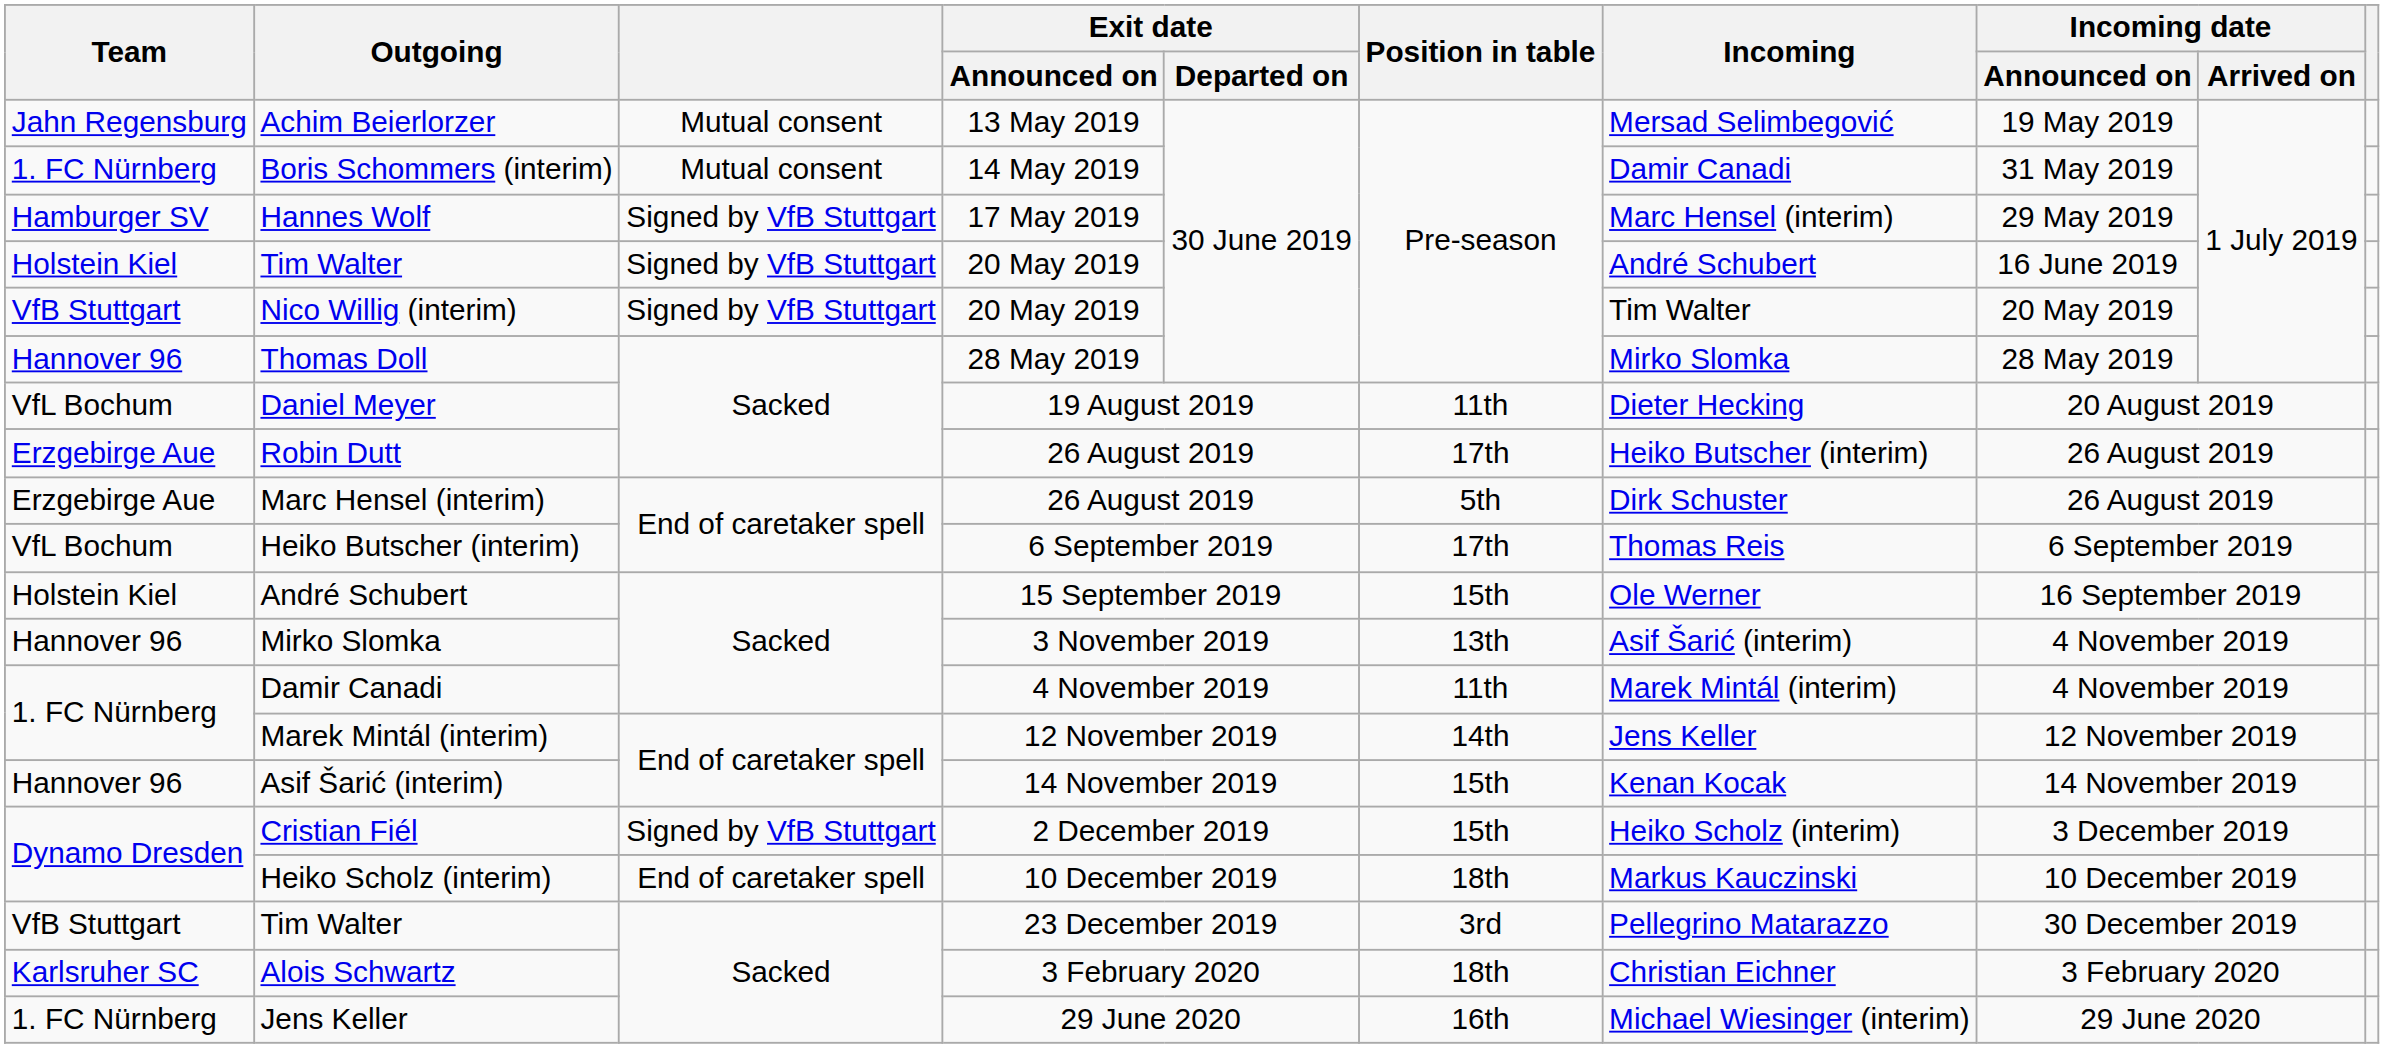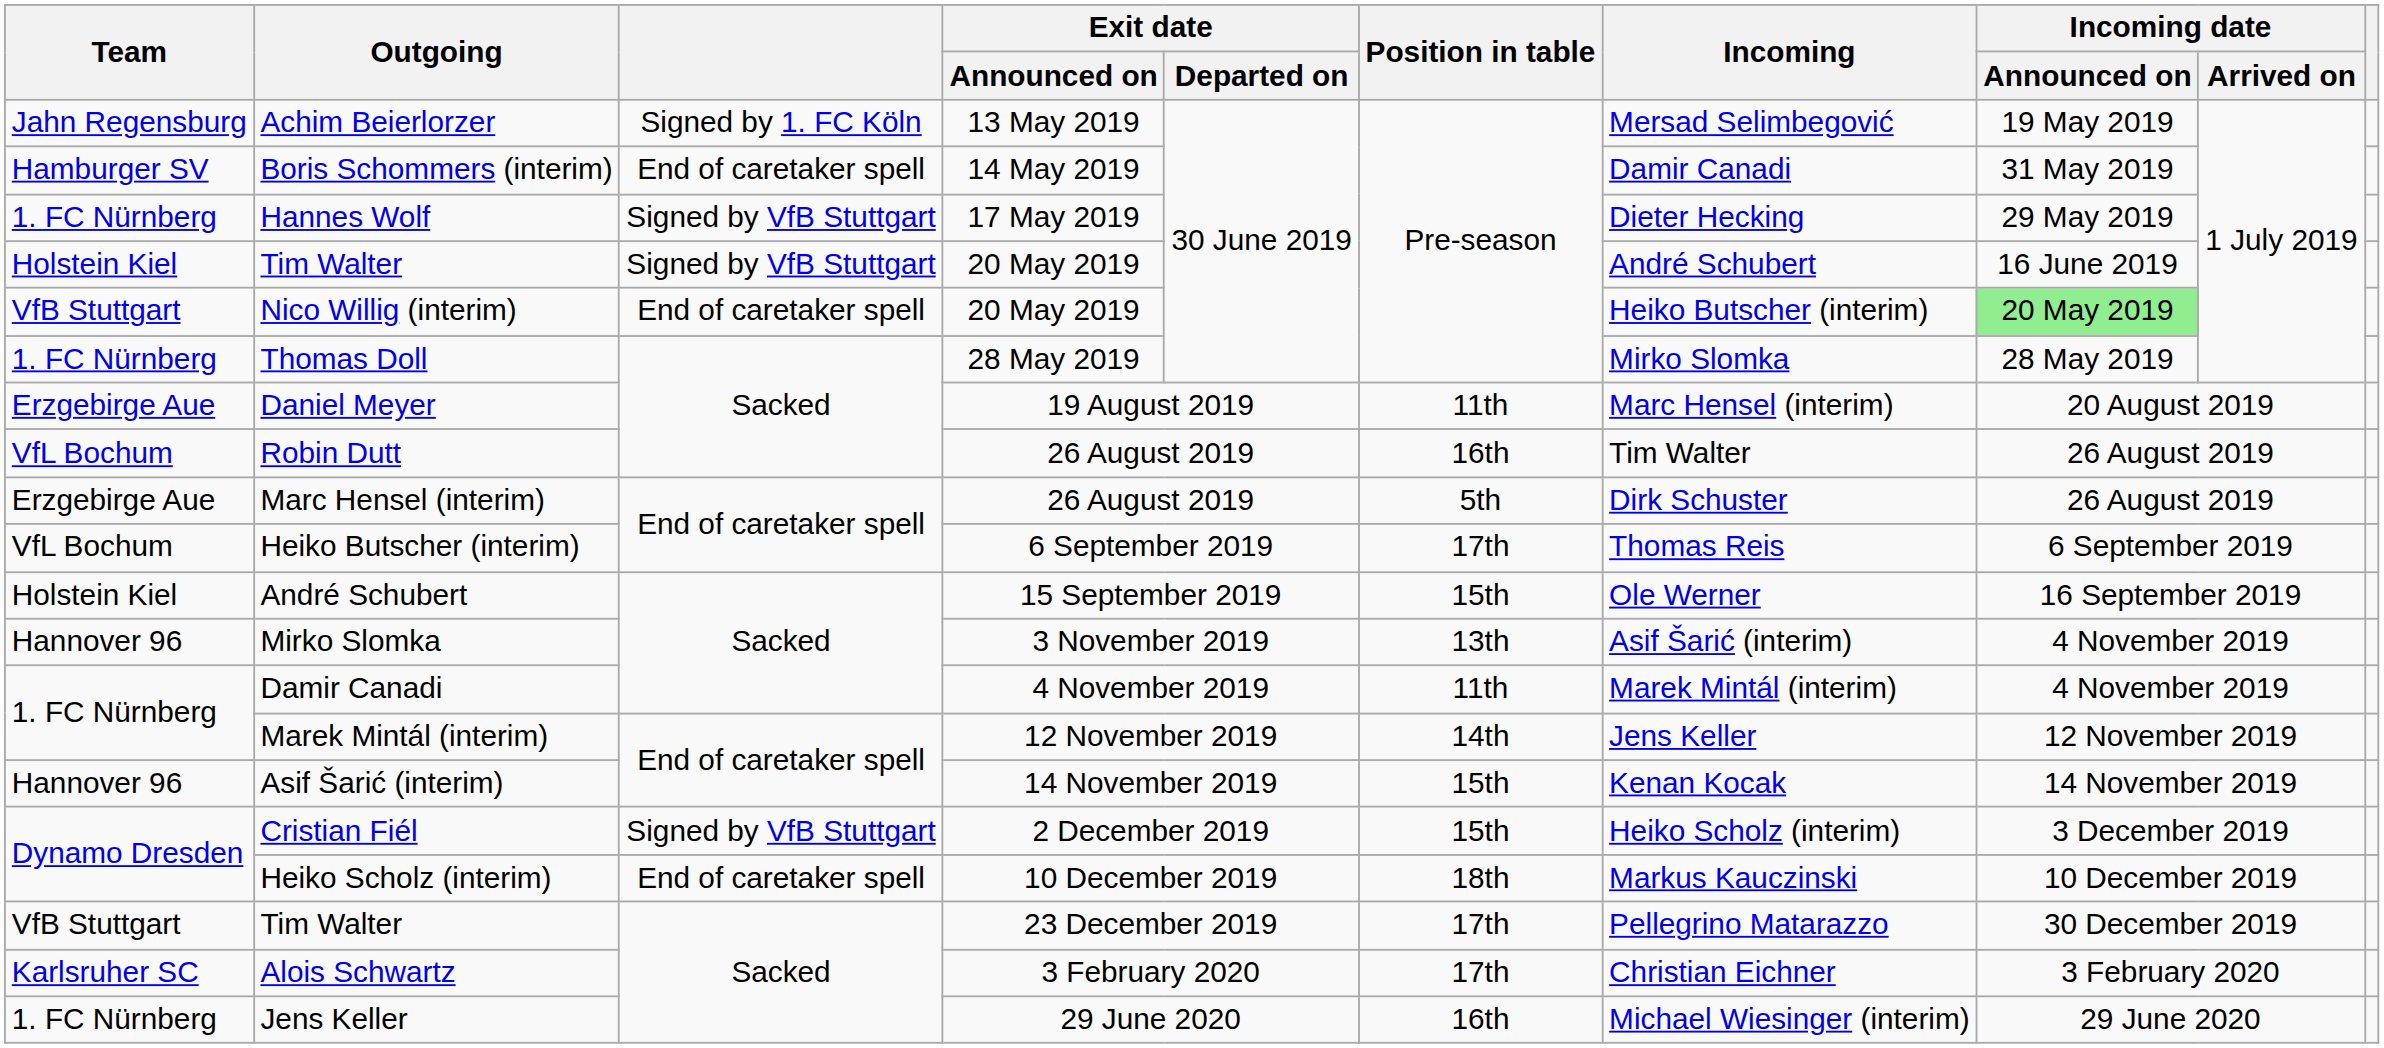 <table class="wikitable" style="text-align:center">
 <tr>
 <th rowspan="2">Team</th>
 <th rowspan="2">Outgoing</th>
 <th rowspan="2"></th>
 <th colspan="2">Exit date</th>
 <th rowspan="2">Position in table</th>
 <th rowspan="2">Incoming</th>
 <th colspan="2">Incoming date</th>
 <th rowspan="2"></th>
 </tr>
 <tr>
 <th>Announced on</th>
 <th>Departed on</th>
 <th>Announced on</th>
 <th>Arrived on</th>
 </tr>
 <tr>
 <td align="left"><a href='#'>Jahn Regensburg</a></td>
 <td align="left"> <a href='#'>Achim Beierlorzer</a></td>
-<td>Mutual consent</td>
+<td>Signed by <a href='#'>1. FC Köln</a></td>
 <td>13 May 2019</td>
 <td rowspan=6>30 June 2019</td>
 <td rowspan=6>Pre-season</td>
 <td align="left"> <a href='#'>Mersad Selimbegović</a></td>
 <td>19 May 2019</td>
 <td rowspan=6>1 July 2019</td>
 <td></td>
 </tr>
 <tr>
-<td align="left"><a href='#'>1. FC Nürnberg</a></td>
+<td align="left"><a href='#'>Hamburger SV</a></td>
 <td align="left"> <a href='#'>Boris Schommers</a> (interim)</td>
-<td>Mutual consent</td>
+<td>End of caretaker spell</td>
 <td>14 May 2019</td>
 <td align="left"> <a href='#'>Damir Canadi</a></td>
 <td>31 May 2019</td>
 <td></td>
 </tr>
 <tr>
-<td align="left"><a href='#'>Hamburger SV</a></td>
+<td align="left"><a href='#'>1. FC Nürnberg</a></td>
 <td align="left"> <a href='#'>Hannes Wolf</a></td>
 <td>Signed by <a href='#'>VfB Stuttgart</a></td>
 <td>17 May 2019</td>
-<td align="left"> <a href='#'>Marc Hensel</a> (interim)</td>
+<td align="left"> <a href='#'>Dieter Hecking</a></td>
 <td>29 May 2019</td>
 <td></td>
 </tr>
 <tr>
 <td align="left"><a href='#'>Holstein Kiel</a></td>
 <td align="left"> <a href='#'>Tim Walter</a></td>
 <td>Signed by <a href='#'>VfB Stuttgart</a></td>
 <td>20 May 2019</td>
 <td align="left"> <a href='#'>André Schubert</a></td>
 <td>16 June 2019</td>
 <td></td>
 </tr>
 <tr>
 <td align="left"><a href='#'>VfB Stuttgart</a></td>
 <td align="left"> <a href='#'>Nico Willig</a> (interim)</td>
-<td>Signed by <a href='#'>VfB Stuttgart</a></td>
+<td>End of caretaker spell</td>
 <td>20 May 2019</td>
-<td align="left"> Tim Walter</td>
-<td>20 May 2019</td>
+<td align="left"> <a href='#'>Heiko Butscher</a> (interim)</td>
+<td style="background: lightgreen;">20 May 2019</td>
 <td></td>
 </tr>
 <tr>
-<td align="left"><a href='#'>Hannover 96</a></td>
+<td align="left"><a href='#'>1. FC Nürnberg</a></td>
 <td align="left"> <a href='#'>Thomas Doll</a></td>
 <td rowspan=3>Sacked</td>
 <td>28 May 2019</td>
 <td align="left"> <a href='#'>Mirko Slomka</a></td>
 <td>28 May 2019</td>
 <td></td>
 </tr>
 <tr>
-<td align="left">VfL Bochum</td>
+<td align="left"><a href='#'>Erzgebirge Aue</a></td>
 <td align="left"> <a href='#'>Daniel Meyer</a></td>
 <td colspan=2>19 August 2019</td>
 <td>11th</td>
-<td align="left"> <a href='#'>Dieter Hecking</a></td>
+<td align="left"> <a href='#'>Marc Hensel</a> (interim)</td>
 <td colspan=2>20 August 2019</td>
 <td></td>
 </tr>
 <tr>
-<td align="left"><a href='#'>Erzgebirge Aue</a></td>
+<td align="left"><a href='#'>VfL Bochum</a></td>
 <td align="left"> <a href='#'>Robin Dutt</a></td>
 <td colspan=2>26 August 2019</td>
-<td>17th</td>
-<td align="left"> <a href='#'>Heiko Butscher</a> (interim)</td>
+<td>16th</td>
+<td align="left"> Tim Walter</td>
 <td colspan=2>26 August 2019</td>
 <td></td>
 </tr>
 <tr>
 <td align="left">Erzgebirge Aue</td>
 <td align="left"> Marc Hensel (interim)</td>
 <td rowspan=2>End of caretaker spell</td>
 <td colspan=2>26 August 2019</td>
 <td>5th</td>
 <td align="left"> <a href='#'>Dirk Schuster</a></td>
 <td colspan=2>26 August 2019</td>
 <td></td>
 </tr>
 <tr>
 <td align="left">VfL Bochum</td>
 <td align="left"> Heiko Butscher (interim)</td>
 <td colspan=2>6 September 2019</td>
 <td>17th</td>
 <td align="left"> <a href='#'>Thomas Reis</a></td>
 <td colspan=2>6 September 2019</td>
 <td></td>
 </tr>
 <tr>
 <td align="left">Holstein Kiel</td>
 <td align="left"> André Schubert</td>
 <td rowspan=3>Sacked</td>
 <td colspan=2>15 September 2019</td>
 <td>15th</td>
 <td align="left"> <a href='#'>Ole Werner</a></td>
 <td colspan=2>16 September 2019</td>
 <td></td>
 </tr>
 <tr>
 <td align="left">Hannover 96</td>
 <td align="left"> Mirko Slomka</td>
 <td colspan=2>3 November 2019</td>
 <td>13th</td>
 <td align="left"> <a href='#'>Asif Šarić</a> (interim)</td>
 <td colspan=2>4 November 2019</td>
 <td></td>
 </tr>
 <tr>
 <td align="left" rowspan=2>1. FC Nürnberg</td>
 <td align="left"> Damir Canadi</td>
 <td colspan=2>4 November 2019</td>
 <td>11th</td>
 <td align="left"> <a href='#'>Marek Mintál</a> (interim)</td>
 <td colspan=2>4 November 2019</td>
 <td></td>
 </tr>
 <tr>
 <td align="left"> Marek Mintál (interim)</td>
 <td rowspan=2>End of caretaker spell</td>
 <td colspan=2>12 November 2019</td>
 <td>14th</td>
 <td align="left"> <a href='#'>Jens Keller</a></td>
 <td colspan=2>12 November 2019</td>
 <td></td>
 </tr>
 <tr>
 <td align="left">Hannover 96</td>
 <td align="left"> Asif Šarić (interim)</td>
 <td colspan=2>14 November 2019</td>
 <td>15th</td>
 <td align="left"> <a href='#'>Kenan Kocak</a></td>
 <td colspan=2>14 November 2019</td>
 <td></td>
 </tr>
 <tr>
 <td align="left" rowspan=2><a href='#'>Dynamo Dresden</a></td>
 <td align="left"> <a href='#'>Cristian Fiél</a></td>
 <td>Signed by <a href='#'>VfB Stuttgart</a></td>
 <td colspan=2>2 December 2019</td>
 <td>15th</td>
 <td align="left"> <a href='#'>Heiko Scholz</a> (interim)</td>
 <td colspan=2>3 December 2019</td>
 <td></td>
 </tr>
 <tr>
 <td align="left"> Heiko Scholz (interim)</td>
 <td>End of caretaker spell</td>
 <td colspan=2>10 December 2019</td>
 <td>18th</td>
 <td align="left"> <a href='#'>Markus Kauczinski</a></td>
 <td colspan=2>10 December 2019</td>
 <td></td>
 </tr>
 <tr>
 <td align="left">VfB Stuttgart</td>
 <td align="left"> Tim Walter</td>
 <td rowspan=3>Sacked</td>
 <td colspan=2>23 December 2019</td>
-<td>3rd</td>
+<td>17th</td>
 <td align="left"> <a href='#'>Pellegrino Matarazzo</a></td>
 <td colspan=2>30 December 2019</td>
 <td></td>
 </tr>
 <tr>
 <td align="left"><a href='#'>Karlsruher SC</a></td>
 <td align="left"> <a href='#'>Alois Schwartz</a></td>
 <td colspan=2>3 February 2020</td>
-<td>18th</td>
+<td>17th</td>
 <td align="left"> <a href='#'>Christian Eichner</a></td>
 <td colspan=2>3 February 2020</td>
 <td></td>
 </tr>
 <tr>
 <td align="left">1. FC Nürnberg</td>
 <td align="left"> Jens Keller</td>
 <td colspan=2>29 June 2020</td>
 <td>16th</td>
 <td align="left"> <a href='#'>Michael Wiesinger</a> (interim)</td>
 <td colspan=2>29 June 2020</td>
 <td></td>
 </tr>
 </table>
